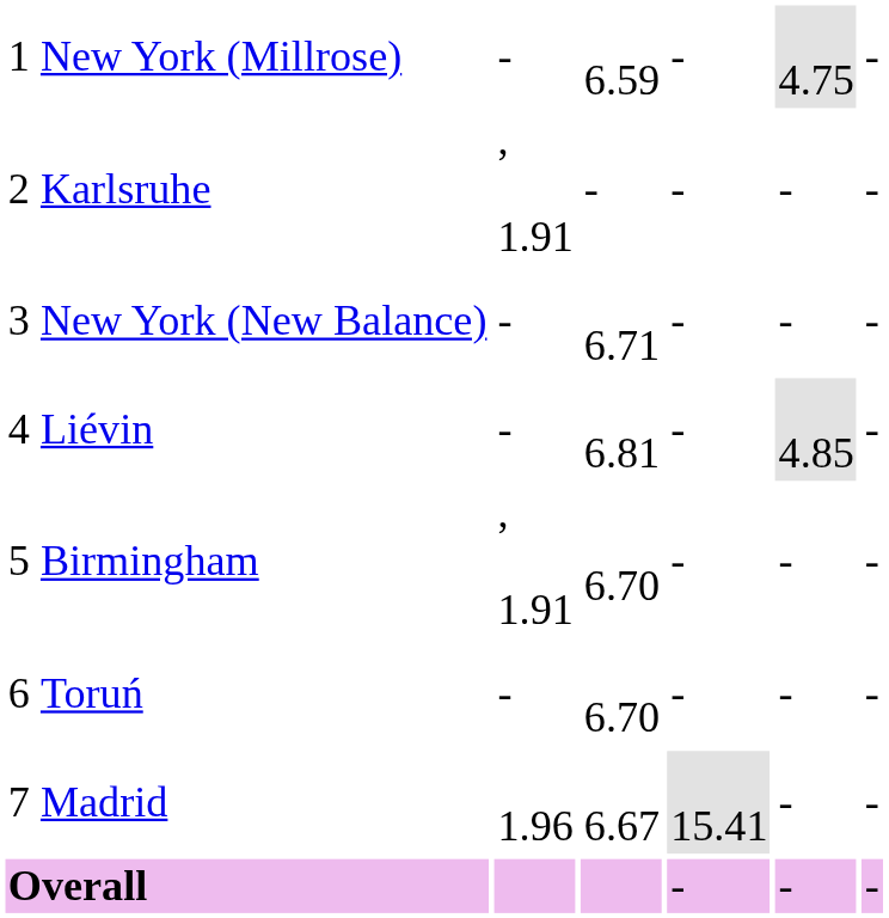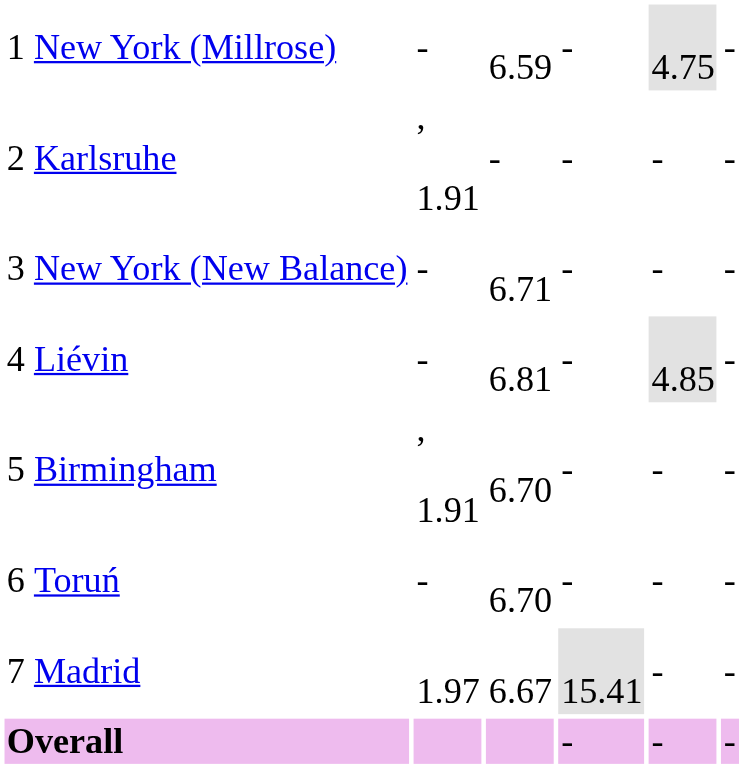 <table>
 <tr>
 <td>1</td>
 <td align=left><a href='#'>New York (Millrose)</a></td>
 <td> -</td>
 <td> <br>6.59</td>
 <td> -</td>
 <td bgcolor=#e2e2e2> <br>4.75</td>
 <td> -</td>
 </tr>
 <tr>
 <td>2</td>
 <td align=left><a href='#'>Karlsruhe</a></td>
 <td> ,<br><br>1.91</td>
 <td> -</td>
 <td> -</td>
 <td> -</td>
 <td> -</td>
 </tr>
 <tr>
 <td>3</td>
 <td align=left><a href='#'>New York (New Balance)</a></td>
 <td> -</td>
 <td> <br>6.71</td>
 <td> -</td>
 <td> -</td>
 <td> -</td>
 </tr>
 <tr>
 <td>4</td>
 <td align=left><a href='#'>Liévin</a></td>
 <td> -</td>
 <td> <br>6.81</td>
 <td> -</td>
 <td bgcolor=#e2e2e2> <br>4.85</td>
 <td> -</td>
 </tr>
 <tr>
 <td>5</td>
 <td align=left><a href='#'>Birmingham</a></td>
 <td> ,<br><br>1.91</td>
 <td> <br>6.70</td>
 <td> -</td>
 <td> -</td>
 <td> -</td>
 </tr>
 <tr>
 <td>6</td>
 <td align=left><a href='#'>Toruń</a></td>
 <td> -</td>
 <td> <br>6.70</td>
 <td> -</td>
 <td> -</td>
 <td> -</td>
 </tr>
 <tr>
 <td>7</td>
 <td align=left><a href='#'>Madrid</a></td>
-<td> <br>1.96</td>
+<td> <br>1.97</td>
 <td> <br>6.67</td>
 <td bgcolor=#e2e2e2> <br>15.41</td>
 <td> -</td>
 <td> -</td>
 </tr>
 <tr bgcolor=#eebbee>
 <td colspan="2"><strong>Overall</strong></td>
 <td> </td>
 <td> </td>
 <td> -</td>
 <td> -</td>
 <td> -</td>
 </tr>
 </table>
